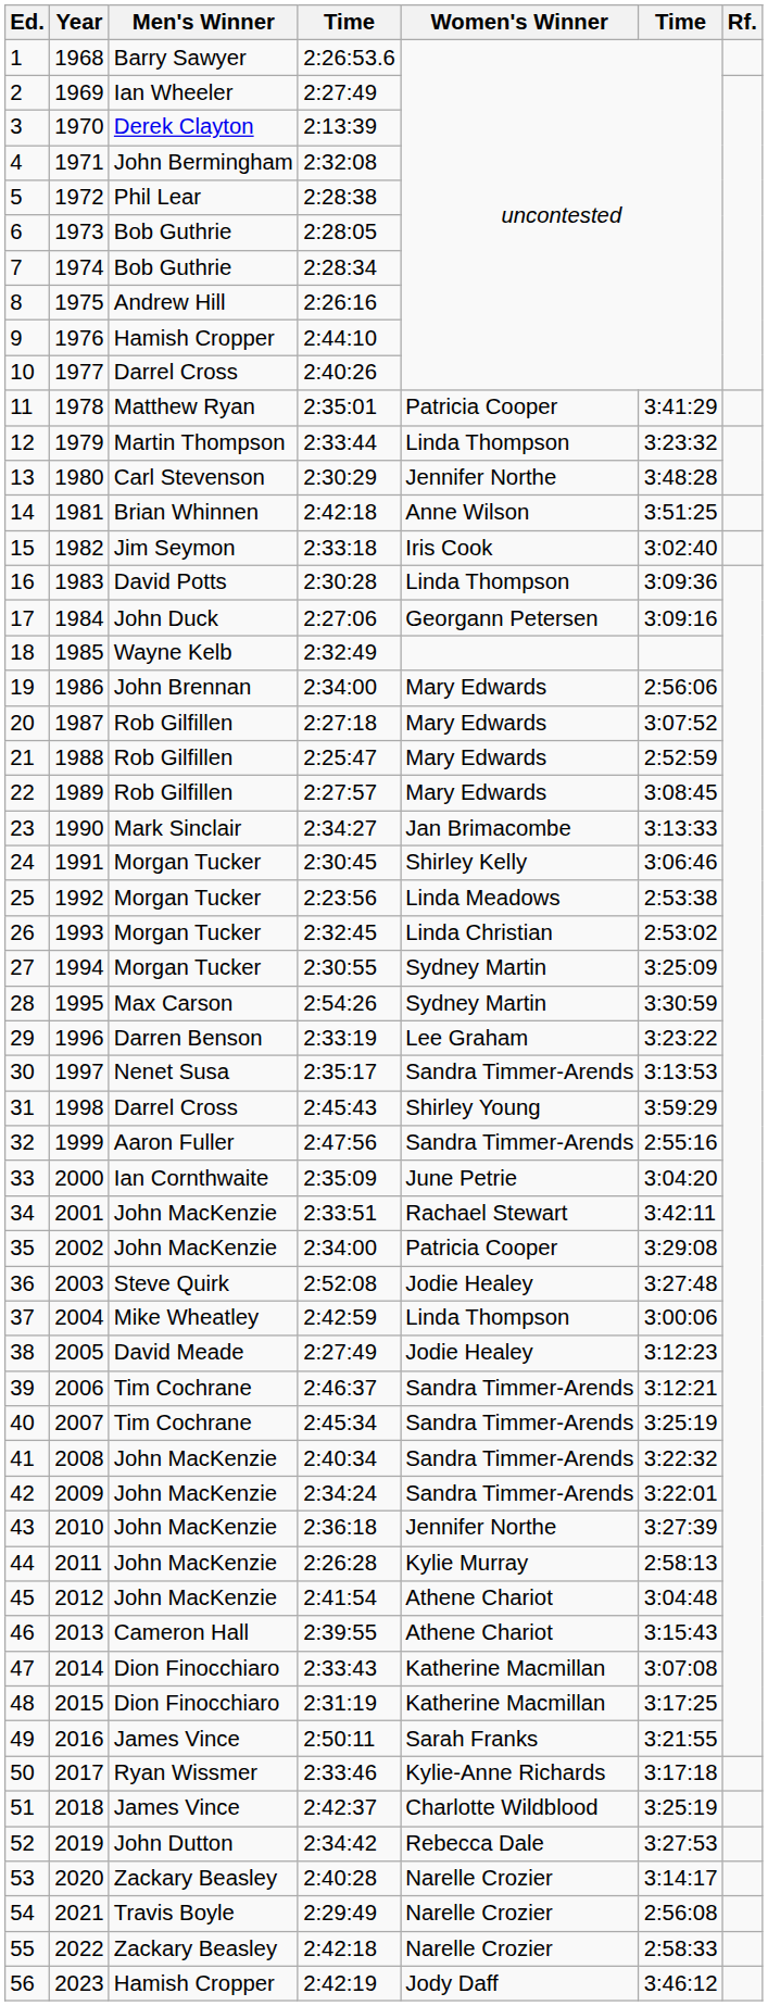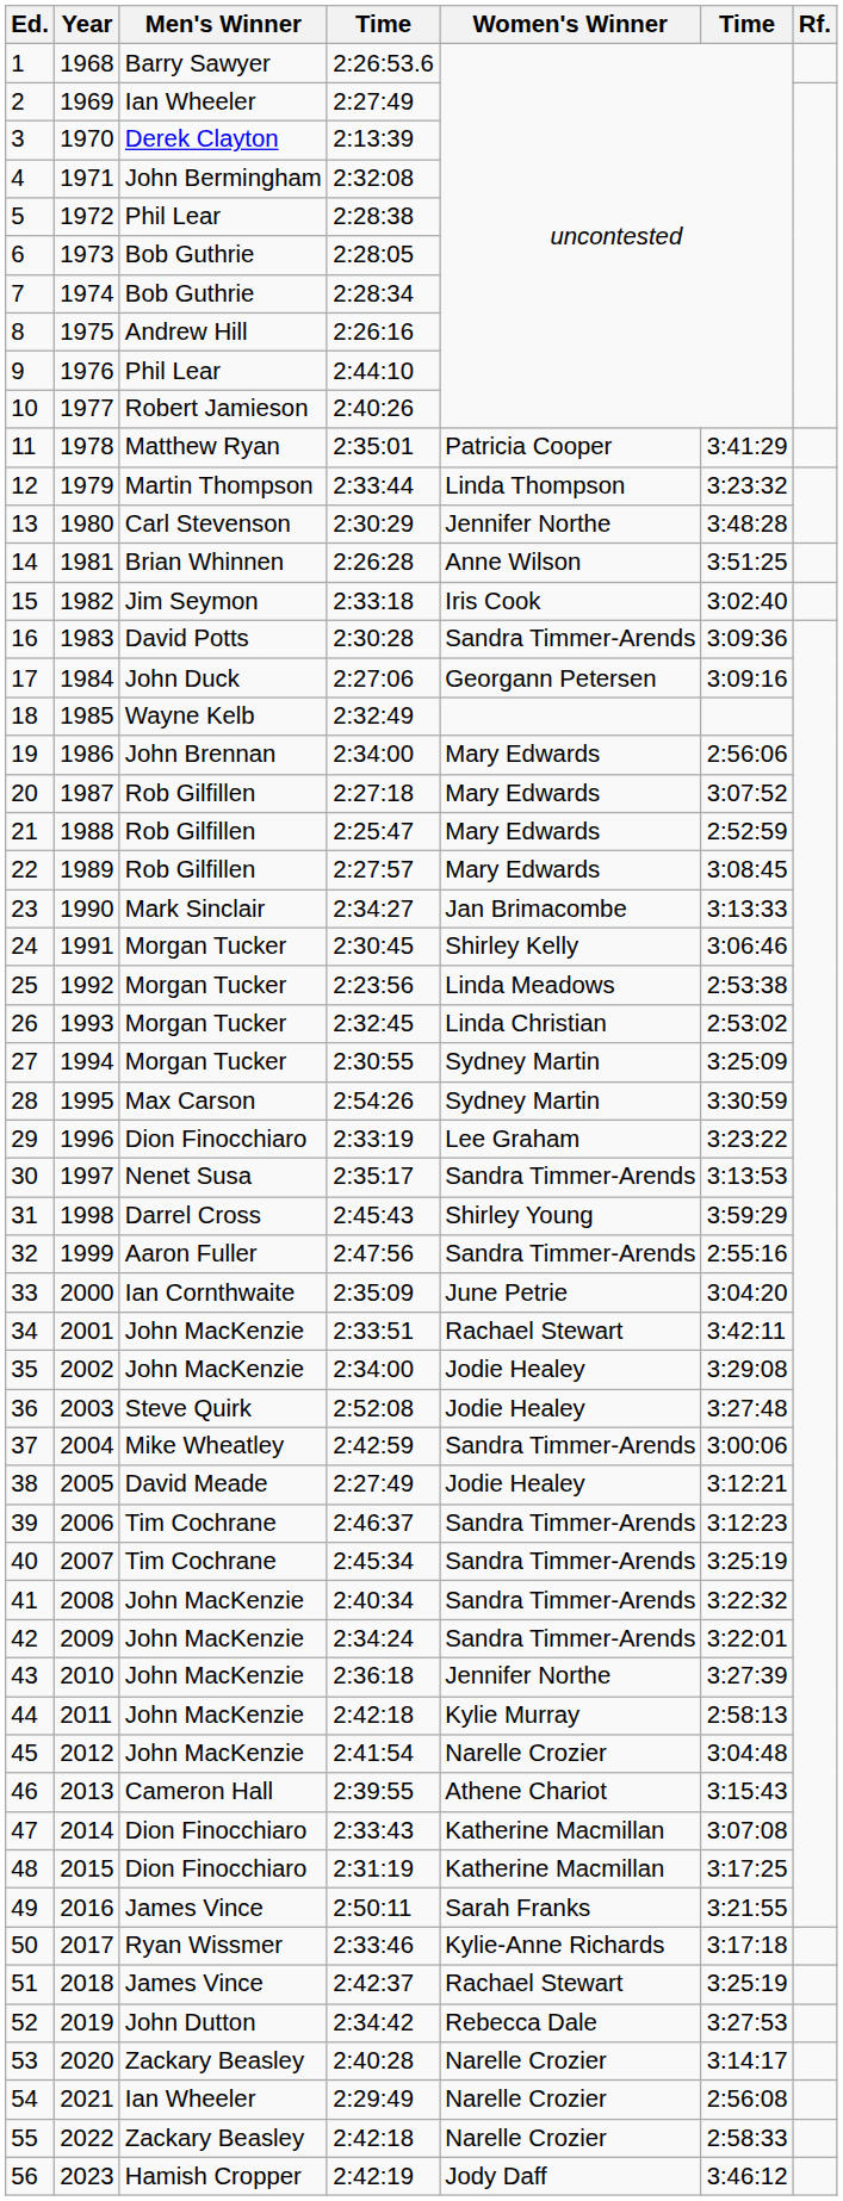 <table class="wikitable sortable">
 <tr>
 <th class="unsortable">Ed.</th>
 <th>Year</th>
 <th>Men's Winner</th>
 <th>Time</th>
 <th>Women's Winner</th>
 <th>Time</th>
 <th class="unsortable">Rf.</th>
 </tr>
 <tr>
 <td>1</td>
 <td>1968</td>
 <td>Barry Sawyer</td>
 <td>2:26:53.6</td>
 <td rowspan="10" colspan="2" style="text-align:center;" data-sort- value=""><em>uncontested</em></td>
 <td></td>
 </tr>
 <tr>
 <td>2</td>
 <td>1969</td>
 <td>Ian Wheeler</td>
 <td>2:27:49</td>
 <td rowspan="9"></td>
 </tr>
 <tr>
 <td>3</td>
 <td>1970</td>
 <td><a href='#'>Derek Clayton</a></td>
 <td>2:13:39</td>
 </tr>
 <tr>
 <td>4</td>
 <td>1971</td>
 <td>John Bermingham</td>
 <td>2:32:08</td>
 </tr>
 <tr>
 <td>5</td>
 <td>1972</td>
 <td>Phil Lear</td>
 <td>2:28:38</td>
 </tr>
 <tr>
 <td>6</td>
 <td>1973</td>
 <td>Bob Guthrie</td>
 <td>2:28:05</td>
 </tr>
 <tr>
 <td>7</td>
 <td>1974</td>
 <td>Bob Guthrie</td>
 <td>2:28:34</td>
 </tr>
 <tr>
 <td>8</td>
 <td>1975</td>
 <td>Andrew Hill</td>
 <td>2:26:16</td>
 </tr>
 <tr>
 <td>9</td>
 <td>1976</td>
-<td>Hamish Cropper</td>
+<td>Phil Lear</td>
 <td>2:44:10</td>
 </tr>
 <tr>
 <td>10</td>
 <td>1977</td>
-<td>Darrel Cross</td>
+<td>Robert Jamieson</td>
 <td>2:40:26</td>
 </tr>
 <tr>
 <td>11</td>
 <td>1978</td>
 <td>Matthew Ryan</td>
 <td>2:35:01</td>
 <td>Patricia Cooper</td>
 <td>3:41:29</td>
 <td></td>
 </tr>
 <tr>
 <td>12</td>
 <td>1979</td>
 <td>Martin Thompson</td>
 <td>2:33:44</td>
 <td>Linda Thompson</td>
 <td>3:23:32</td>
 <td rowspan="2"></td>
 </tr>
 <tr>
 <td>13</td>
 <td>1980</td>
 <td>Carl Stevenson</td>
 <td>2:30:29</td>
 <td>Jennifer Northe</td>
 <td>3:48:28</td>
 </tr>
 <tr>
 <td>14</td>
 <td>1981</td>
 <td>Brian Whinnen</td>
-<td>2:42:18</td>
+<td>2:26:28</td>
 <td>Anne Wilson</td>
 <td>3:51:25</td>
 <td></td>
 </tr>
 <tr>
 <td>15</td>
 <td>1982</td>
 <td>Jim Seymon</td>
 <td>2:33:18</td>
 <td>Iris Cook</td>
 <td>3:02:40</td>
 <td></td>
 </tr>
 <tr>
 <td>16</td>
 <td>1983</td>
 <td>David Potts</td>
 <td>2:30:28</td>
-<td>Linda Thompson</td>
+<td>Sandra Timmer-Arends</td>
 <td>3:09:36</td>
 <td rowspan="34"></td>
 </tr>
 <tr>
 <td>17</td>
 <td>1984</td>
 <td>John Duck</td>
 <td>2:27:06</td>
 <td>Georgann Petersen</td>
 <td>3:09:16</td>
 </tr>
 <tr>
 <td>18</td>
 <td>1985</td>
 <td>Wayne Kelb</td>
 <td>2:32:49</td>
 <td></td>
 <td></td>
 </tr>
 <tr>
 <td>19</td>
 <td>1986</td>
 <td>John Brennan</td>
 <td>2:34:00</td>
 <td>Mary Edwards</td>
 <td>2:56:06</td>
 </tr>
 <tr>
 <td>20</td>
 <td>1987</td>
 <td>Rob Gilfillen</td>
 <td>2:27:18</td>
 <td>Mary Edwards</td>
 <td>3:07:52</td>
 </tr>
 <tr>
 <td>21</td>
 <td>1988</td>
 <td>Rob Gilfillen</td>
 <td>2:25:47</td>
 <td>Mary Edwards</td>
 <td>2:52:59</td>
 </tr>
 <tr>
 <td>22</td>
 <td>1989</td>
 <td>Rob Gilfillen</td>
 <td>2:27:57</td>
 <td>Mary Edwards</td>
 <td>3:08:45</td>
 </tr>
 <tr>
 <td>23</td>
 <td>1990</td>
 <td>Mark Sinclair</td>
 <td>2:34:27</td>
 <td>Jan Brimacombe</td>
 <td>3:13:33</td>
 </tr>
 <tr>
 <td>24</td>
 <td>1991</td>
 <td>Morgan Tucker</td>
 <td>2:30:45</td>
 <td>Shirley Kelly</td>
 <td>3:06:46</td>
 </tr>
 <tr>
 <td>25</td>
 <td>1992</td>
 <td>Morgan Tucker</td>
 <td>2:23:56</td>
 <td>Linda Meadows</td>
 <td>2:53:38</td>
 </tr>
 <tr>
 <td>26</td>
 <td>1993</td>
 <td>Morgan Tucker</td>
 <td>2:32:45</td>
 <td>Linda Christian</td>
 <td>2:53:02</td>
 </tr>
 <tr>
 <td>27</td>
 <td>1994</td>
 <td>Morgan Tucker</td>
 <td>2:30:55</td>
 <td>Sydney Martin</td>
 <td>3:25:09</td>
 </tr>
 <tr>
 <td>28</td>
 <td>1995</td>
 <td>Max Carson</td>
 <td>2:54:26</td>
 <td>Sydney Martin</td>
 <td>3:30:59</td>
 </tr>
 <tr>
 <td>29</td>
 <td>1996</td>
-<td>Darren Benson</td>
+<td>Dion Finocchiaro</td>
 <td>2:33:19</td>
 <td>Lee Graham</td>
 <td>3:23:22</td>
 </tr>
 <tr>
 <td>30</td>
 <td>1997</td>
 <td>Nenet Susa</td>
 <td>2:35:17</td>
 <td>Sandra Timmer-Arends</td>
 <td>3:13:53</td>
 </tr>
 <tr>
 <td>31</td>
 <td>1998</td>
 <td>Darrel Cross</td>
 <td>2:45:43</td>
 <td>Shirley Young</td>
 <td>3:59:29</td>
 </tr>
 <tr>
 <td>32</td>
 <td>1999</td>
 <td>Aaron Fuller</td>
 <td>2:47:56</td>
 <td>Sandra Timmer-Arends</td>
 <td>2:55:16</td>
 </tr>
 <tr>
 <td>33</td>
 <td>2000</td>
 <td>Ian Cornthwaite</td>
 <td>2:35:09</td>
 <td>June Petrie</td>
 <td>3:04:20</td>
 </tr>
 <tr>
 <td>34</td>
 <td>2001</td>
 <td>John MacKenzie</td>
 <td>2:33:51</td>
 <td>Rachael Stewart</td>
 <td>3:42:11</td>
 </tr>
 <tr>
 <td>35</td>
 <td>2002</td>
 <td>John MacKenzie</td>
 <td>2:34:00</td>
-<td>Patricia Cooper</td>
+<td>Jodie Healey</td>
 <td>3:29:08</td>
 </tr>
 <tr>
 <td>36</td>
 <td>2003</td>
 <td>Steve Quirk</td>
 <td>2:52:08</td>
 <td>Jodie Healey</td>
 <td>3:27:48</td>
 </tr>
 <tr>
 <td>37</td>
 <td>2004</td>
 <td>Mike Wheatley</td>
 <td>2:42:59</td>
-<td>Linda Thompson</td>
+<td>Sandra Timmer-Arends</td>
 <td>3:00:06</td>
 </tr>
 <tr>
 <td>38</td>
 <td>2005</td>
 <td>David Meade</td>
 <td>2:27:49</td>
 <td>Jodie Healey</td>
-<td>3:12:23</td>
+<td>3:12:21</td>
 </tr>
 <tr>
 <td>39</td>
 <td>2006</td>
 <td>Tim Cochrane</td>
 <td>2:46:37</td>
 <td>Sandra Timmer-Arends</td>
-<td>3:12:21</td>
+<td>3:12:23</td>
 </tr>
 <tr>
 <td>40</td>
 <td>2007</td>
 <td>Tim Cochrane</td>
 <td>2:45:34</td>
 <td>Sandra Timmer-Arends</td>
 <td>3:25:19</td>
 </tr>
 <tr>
 <td>41</td>
 <td>2008</td>
 <td>John MacKenzie</td>
 <td>2:40:34</td>
 <td>Sandra Timmer-Arends</td>
 <td>3:22:32</td>
 </tr>
 <tr>
 <td>42</td>
 <td>2009</td>
 <td>John MacKenzie</td>
 <td>2:34:24</td>
 <td>Sandra Timmer-Arends</td>
 <td>3:22:01</td>
 </tr>
 <tr>
 <td>43</td>
 <td>2010</td>
 <td>John MacKenzie</td>
 <td>2:36:18</td>
 <td>Jennifer Northe</td>
 <td>3:27:39</td>
 </tr>
 <tr>
 <td>44</td>
 <td>2011</td>
 <td>John MacKenzie</td>
-<td>2:26:28</td>
+<td>2:42:18</td>
 <td>Kylie Murray</td>
 <td>2:58:13</td>
 </tr>
 <tr>
 <td>45</td>
 <td>2012</td>
 <td>John MacKenzie</td>
 <td>2:41:54</td>
-<td>Athene Chariot</td>
+<td>Narelle Crozier</td>
 <td>3:04:48</td>
 </tr>
 <tr>
 <td>46</td>
 <td>2013</td>
 <td>Cameron Hall</td>
 <td>2:39:55</td>
 <td>Athene Chariot</td>
 <td>3:15:43</td>
 </tr>
 <tr>
 <td>47</td>
 <td>2014</td>
 <td>Dion Finocchiaro</td>
 <td>2:33:43</td>
 <td>Katherine Macmillan</td>
 <td>3:07:08</td>
 </tr>
 <tr>
 <td>48</td>
 <td>2015</td>
 <td>Dion Finocchiaro</td>
 <td>2:31:19</td>
 <td>Katherine Macmillan</td>
 <td>3:17:25</td>
 </tr>
 <tr>
 <td>49</td>
 <td>2016</td>
 <td>James Vince</td>
 <td>2:50:11</td>
 <td>Sarah Franks</td>
 <td>3:21:55</td>
 </tr>
 <tr>
 <td>50</td>
 <td>2017</td>
 <td>Ryan Wissmer</td>
 <td>2:33:46</td>
 <td>Kylie-Anne Richards</td>
 <td>3:17:18</td>
 <td></td>
 </tr>
 <tr>
 <td>51</td>
 <td>2018</td>
 <td>James Vince</td>
 <td>2:42:37</td>
-<td>Charlotte Wildblood</td>
+<td>Rachael Stewart</td>
 <td>3:25:19</td>
 <td></td>
 </tr>
 <tr>
 <td>52</td>
 <td>2019</td>
 <td>John Dutton</td>
 <td>2:34:42</td>
 <td>Rebecca Dale</td>
 <td>3:27:53</td>
 <td></td>
 </tr>
 <tr>
 <td>53</td>
 <td>2020</td>
 <td>Zackary Beasley</td>
 <td>2:40:28</td>
 <td>Narelle Crozier</td>
 <td>3:14:17</td>
 <td></td>
 </tr>
 <tr>
 <td>54</td>
 <td>2021</td>
-<td>Travis Boyle</td>
+<td>Ian Wheeler</td>
 <td>2:29:49</td>
 <td>Narelle Crozier</td>
 <td>2:56:08</td>
 <td></td>
 </tr>
 <tr>
 <td>55</td>
 <td>2022</td>
 <td>Zackary Beasley</td>
 <td>2:42:18</td>
 <td>Narelle Crozier</td>
 <td>2:58:33</td>
 <td></td>
 </tr>
 <tr>
 <td>56</td>
 <td>2023</td>
 <td>Hamish Cropper</td>
 <td>2:42:19</td>
 <td>Jody Daff</td>
 <td>3:46:12</td>
 <td></td>
 </tr>
 </table>
